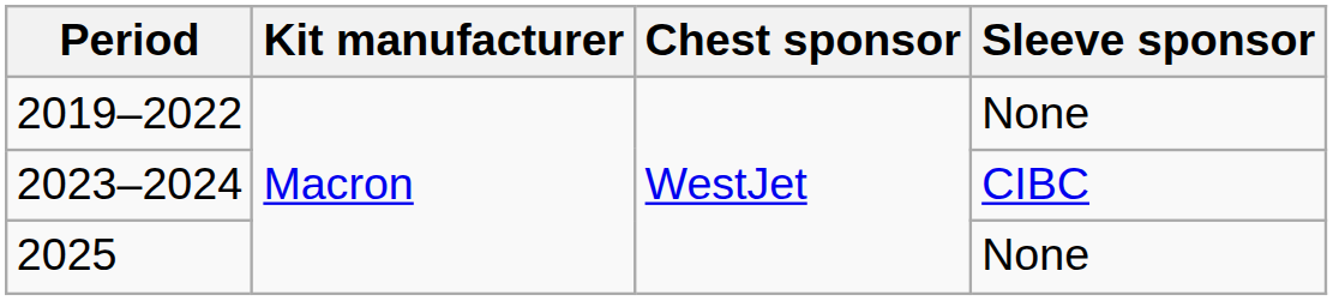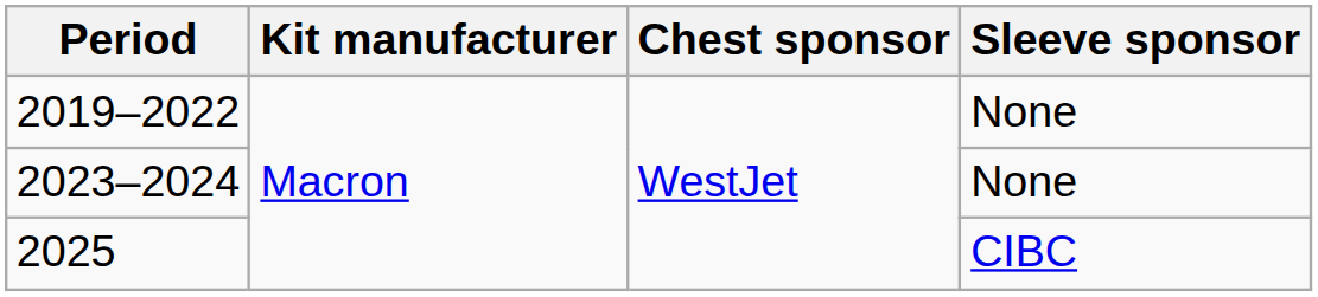 <table class="wikitable">
 <tr>
 <th>Period</th>
 <th>Kit manufacturer</th>
 <th>Chest sponsor</th>
 <th>Sleeve sponsor</th>
 </tr>
 <tr>
 <td>2019–2022</td>
 <td rowspan="3"><a href='#'>Macron</a></td>
 <td rowspan="3"><a href='#'>WestJet</a></td>
 <td>None</td>
 </tr>
 <tr>
 <td>2023–2024</td>
-<td><a href='#'>CIBC</a></td>
+<td>None</td>
 </tr>
 <tr>
 <td>2025</td>
-<td>None</td>
+<td><a href='#'>CIBC</a></td>
 </tr>
 </table>
